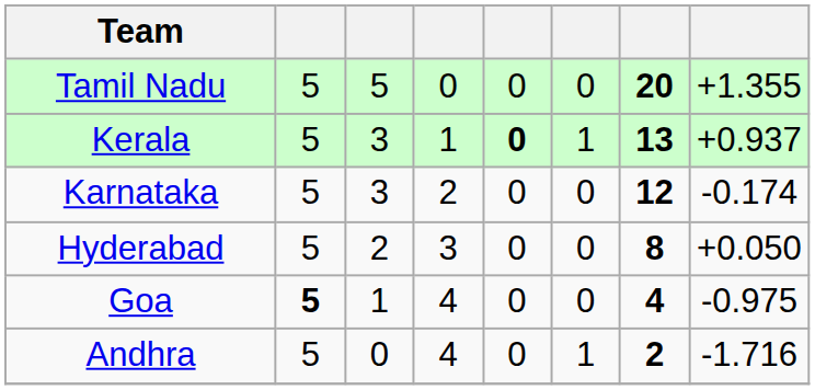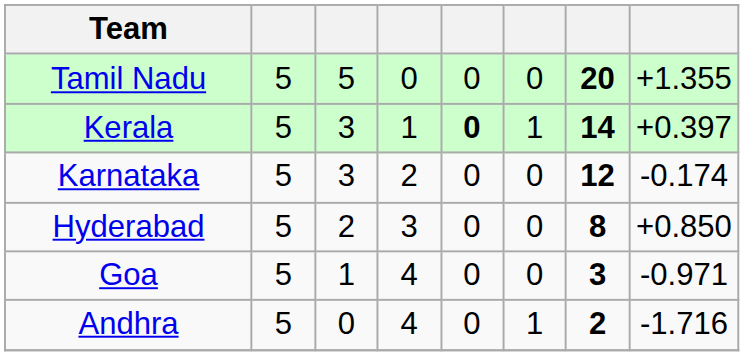 <table class="wikitable" style="text-align:center">
 <tr>
 <th style="width:120px">Team</th>
 <th style="width:25px"></th>
 <th style="width:25px"></th>
 <th style="width:25px"></th>
 <th style="width:25px"></th>
 <th style="width:25px"></th>
 <th style="width:25px"></th>
 <th style="width:40px;"></th>
 </tr>
 <tr style="background:#cfc;">
 <td><a href='#'>Tamil Nadu</a></td>
 <td>5</td>
 <td>5</td>
 <td>0</td>
 <td>0</td>
 <td>0</td>
 <td><strong>20</strong></td>
 <td>+1.355</td>
 </tr>
 <tr style="background:#cfc;">
 <td><a href='#'>Kerala</a></td>
 <td>5</td>
 <td>3</td>
 <td>1</td>
 <td><strong>0</strong></td>
 <td>1</td>
-<td><strong>13</strong></td>
-<td>+0.937</td>
+<td><strong>14</strong></td>
+<td>+0.397</td>
 </tr>
 <tr>
 <td><a href='#'>Karnataka</a></td>
 <td>5</td>
 <td>3</td>
 <td>2</td>
 <td>0</td>
 <td>0</td>
 <td><strong>12</strong></td>
 <td>-0.174</td>
 </tr>
 <tr>
 <td><a href='#'>Hyderabad</a></td>
 <td>5</td>
 <td>2</td>
 <td>3</td>
 <td>0</td>
 <td>0</td>
 <td><strong>8</strong></td>
-<td>+0.050</td>
+<td>+0.850</td>
 </tr>
 <tr>
 <td><a href='#'>Goa</a></td>
-<td><strong>5</strong></td>
+<td>5</td>
 <td>1</td>
 <td>4</td>
 <td>0</td>
 <td>0</td>
-<td><strong>4</strong></td>
-<td>-0.975</td>
+<td><strong>3</strong></td>
+<td>-0.971</td>
 </tr>
 <tr>
 <td><a href='#'>Andhra</a></td>
 <td>5</td>
 <td>0</td>
 <td>4</td>
 <td>0</td>
 <td>1</td>
 <td><strong>2</strong></td>
 <td>-1.716</td>
 </tr>
 <tr>
 </tr>
 </table>
